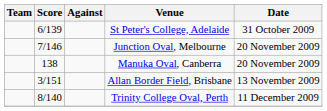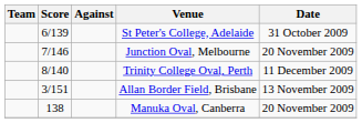 <table class="wikitable sortable" style="text-align:center">
 <tr>
 <th class="unsortable">Team</th>
 <th>Score</th>
 <th>Against</th>
 <th>Venue</th>
 <th>Date</th>
 </tr>
 <tr>
 <td style="text-align:left;"></td>
 <td>6/139</td>
 <td style="text-align:left;"></td>
 <td><a href='#'>St Peter's College, Adelaide</a></td>
 <td>31 October 2009</td>
 </tr>
 <tr>
 <td style="text-align:left;"></td>
 <td>7/146</td>
 <td style="text-align:left;"></td>
 <td><a href='#'>Junction Oval</a>, Melbourne</td>
 <td>20 November 2009</td>
 </tr>
 <tr>
 <td style="text-align:left;"></td>
-<td>138</td>
+<td>8/140</td>
 <td style="text-align:left;"></td>
-<td><a href='#'>Manuka Oval</a>, Canberra</td>
-<td>20 November 2009</td>
+<td><a href='#'>Trinity College Oval, Perth</a></td>
+<td>11 December 2009</td>
 </tr>
 <tr>
 <td style="text-align:left;"></td>
 <td>3/151</td>
 <td style="text-align:left;"></td>
 <td><a href='#'>Allan Border Field</a>, Brisbane</td>
 <td>13 November 2009</td>
 </tr>
 <tr>
 <td style="text-align:left;"></td>
-<td>8/140</td>
+<td>138</td>
 <td style="text-align:left;"></td>
-<td><a href='#'>Trinity College Oval, Perth</a></td>
-<td>11 December 2009</td>
+<td><a href='#'>Manuka Oval</a>, Canberra</td>
+<td>20 November 2009</td>
 </tr>
 <tr>
 </tr>
 </table>
